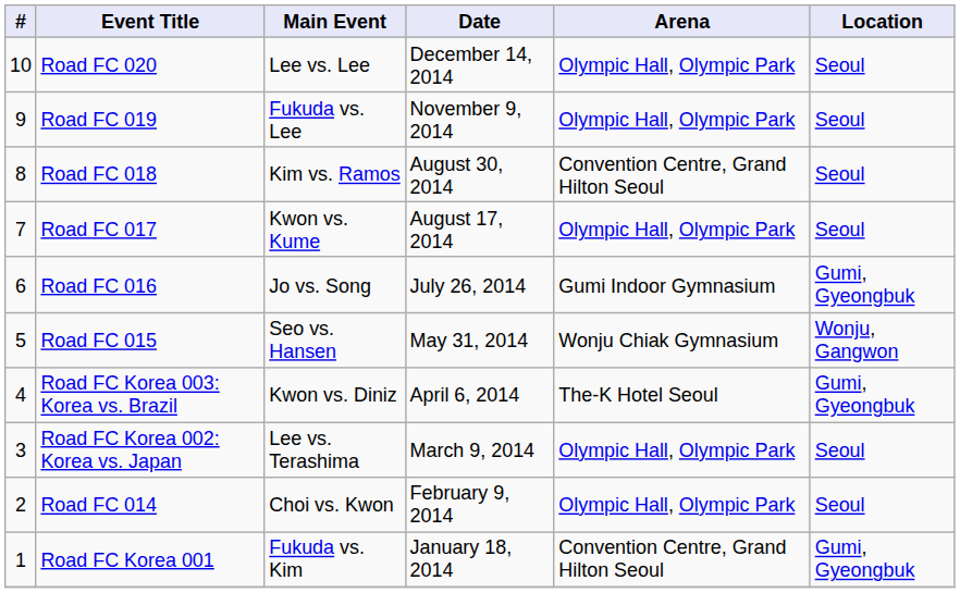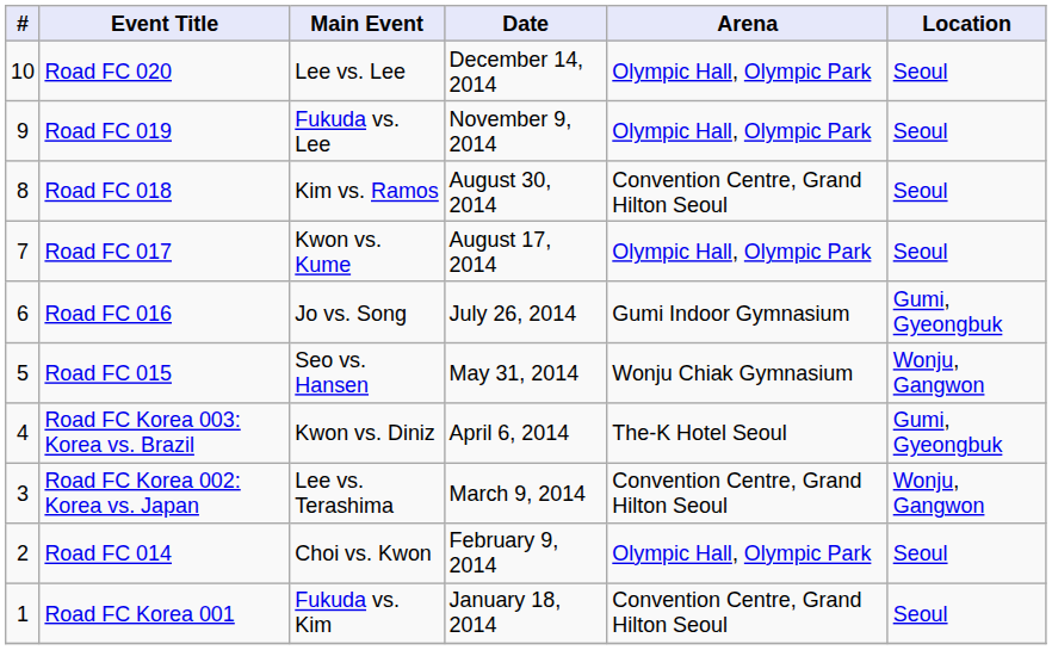 <table class="sortable wikitable succession-box" style="margin:1.0em auto; font-size:80%;">
 <tr>
 <th style="background-color: #E6E8FA; color: #000000; text-align: center;" scope="col">#</th>
 <th style="background-color: #E6E8FA; color: #000000; text-align: center;" scope="col">Event Title</th>
 <th style="background-color: #E6E8FA; color: #000000; text-align: center;" scope="col">Main Event</th>
 <th style="background-color: #E6E8FA; color: #000000; text-align: center;" scope="col">Date</th>
 <th style="background-color: #E6E8FA; color: #000000; text-align: center;" scope="col">Arena</th>
 <th style="background-color: #E6E8FA; color: #000000; text-align: center;" scope="col">Location</th>
 </tr>
 <tr>
 <td align="center">10</td>
 <td><a href='#'>Road FC 020</a></td>
 <td>Lee vs. Lee</td>
 <td>December 14, 2014</td>
 <td><a href='#'>Olympic Hall</a>, <a href='#'>Olympic Park</a></td>
 <td> <a href='#'>Seoul</a></td>
 </tr>
 <tr>
 <td align="center">9</td>
 <td><a href='#'>Road FC 019</a></td>
 <td><a href='#'>Fukuda</a> vs. Lee</td>
 <td>November 9, 2014</td>
 <td><a href='#'>Olympic Hall</a>, <a href='#'>Olympic Park</a></td>
 <td> <a href='#'>Seoul</a></td>
 </tr>
 <tr>
 <td align="center">8</td>
 <td><a href='#'>Road FC 018</a></td>
 <td>Kim vs. <a href='#'>Ramos</a></td>
 <td>August 30, 2014</td>
 <td>Convention Centre, Grand Hilton Seoul</td>
 <td> <a href='#'>Seoul</a></td>
 </tr>
 <tr>
 <td align="center">7</td>
 <td><a href='#'>Road FC 017</a></td>
 <td>Kwon vs. <a href='#'>Kume</a></td>
 <td>August 17, 2014</td>
 <td><a href='#'>Olympic Hall</a>, <a href='#'>Olympic Park</a></td>
 <td> <a href='#'>Seoul</a></td>
 </tr>
 <tr>
 <td align="center">6</td>
 <td><a href='#'>Road FC 016</a></td>
 <td>Jo vs. Song</td>
 <td>July 26, 2014</td>
 <td>Gumi Indoor Gymnasium</td>
 <td> <a href='#'>Gumi</a>, <a href='#'>Gyeongbuk</a></td>
 </tr>
 <tr>
 <td align="center">5</td>
 <td><a href='#'>Road FC 015</a></td>
 <td>Seo vs. <a href='#'>Hansen</a></td>
 <td>May 31, 2014</td>
 <td>Wonju Chiak Gymnasium</td>
 <td> <a href='#'>Wonju</a>, <a href='#'>Gangwon</a></td>
 </tr>
 <tr>
 <td align="center">4</td>
 <td><a href='#'>Road FC Korea 003: Korea vs. Brazil</a></td>
 <td>Kwon vs. Diniz</td>
 <td>April 6, 2014</td>
 <td>The-K Hotel Seoul</td>
 <td> <a href='#'>Gumi</a>, <a href='#'>Gyeongbuk</a></td>
 </tr>
 <tr>
 <td align="center">3</td>
 <td><a href='#'>Road FC Korea 002: Korea vs. Japan</a></td>
 <td>Lee vs. Terashima</td>
 <td>March 9, 2014</td>
-<td><a href='#'>Olympic Hall</a>, <a href='#'>Olympic Park</a></td>
-<td> <a href='#'>Seoul</a></td>
+<td>Convention Centre, Grand Hilton Seoul</td>
+<td> <a href='#'>Wonju</a>, <a href='#'>Gangwon</a></td>
 </tr>
 <tr>
 <td align="center">2</td>
 <td><a href='#'>Road FC 014</a></td>
 <td>Choi vs. Kwon</td>
 <td>February 9, 2014</td>
 <td><a href='#'>Olympic Hall</a>, <a href='#'>Olympic Park</a></td>
 <td> <a href='#'>Seoul</a></td>
 </tr>
 <tr>
 <td align="center">1</td>
 <td><a href='#'>Road FC Korea 001</a></td>
 <td><a href='#'>Fukuda</a> vs. Kim</td>
 <td>January 18, 2014</td>
 <td>Convention Centre, Grand Hilton Seoul</td>
-<td> <a href='#'>Gumi</a>, <a href='#'>Gyeongbuk</a></td>
+<td> <a href='#'>Seoul</a></td>
 </tr>
 <tr>
 </tr>
 </table>
